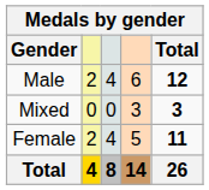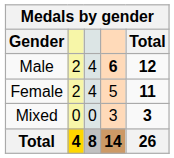 <table class=wikitable style=font-size:85%;float:right;text-align:center>
 <tr>
 <th colspan=5>Medals by gender</th>
 </tr>
 <tr>
 <th>Gender</th>
 <td bgcolor=F7F6A8></td>
 <td bgcolor=DCE5E5></td>
 <td bgcolor=FFDAB9></td>
 <th>Total</th>
 </tr>
 <tr>
 <td>Male</td>
 <td bgcolor=F7F6A8>2</td>
 <td bgcolor=DCE5E5>4</td>
-<td bgcolor=FFDAB9>6</td>
+<td bgcolor=FFDAB9><strong>6</strong></td>
 <td><strong>12</strong></td>
+</tr>
+<tr>
+<td>Female</td>
+<td bgcolor=F7F6A8>2</td>
+<td bgcolor=DCE5E5>4</td>
+<td bgcolor=FFDAB9>5</td>
+<td><strong>11</strong></td>
 </tr>
 <tr>
 <td>Mixed</td>
 <td bgcolor=F7F6A8>0</td>
 <td bgcolor=DCE5E5>0</td>
 <td bgcolor=FFDAB9>3</td>
 <td><strong>3</strong></td>
 </tr>
 <tr>
-<td>Female</td>
-<td bgcolor=F7F6A8>2</td>
-<td bgcolor=DCE5E5>4</td>
-<td bgcolor=FFDAB9>5</td>
-<td><strong>11</strong></td>
-</tr>
-<tr>
 <th>Total</th>
 <th style=background:gold>4</th>
 <th style=background:silver>8</th>
 <th style=background:#c96>14</th>
 <th>26</th>
 </tr>
 </table>
